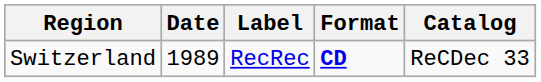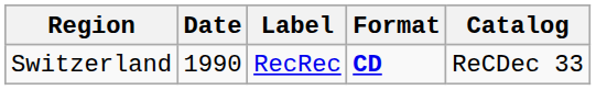 <table class="wikitable">
 <tr>
 <th>Region</th>
 <th>Date</th>
 <th>Label</th>
 <th>Format</th>
 <th>Catalog</th>
 </tr>
 <tr>
 <td>Switzerland</td>
-<td>1989</td>
+<td>1990</td>
 <td><a href='#'>RecRec</a></td>
 <td><strong><a href='#'>CD</a></strong></td>
 <td>ReCDec 33</td>
 </tr>
 </table>
